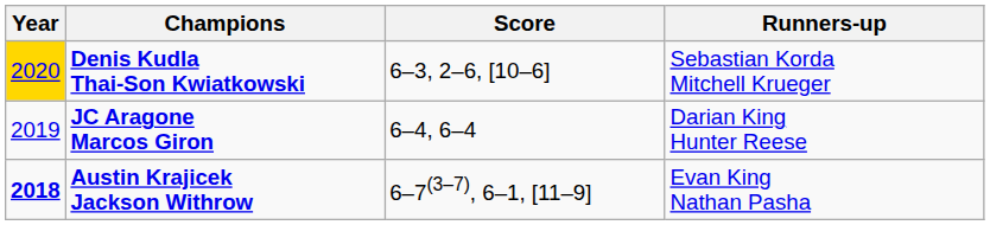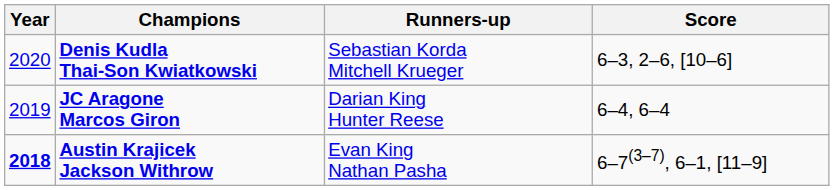 <table class="wikitable" style="font-size:90%">
 <tr>
 <th>Year</th>
 <th width="200">Champions</th>
+<th width="200">Runners-up</th>
 <th width="175">Score</th>
-<th width="200">Runners-up</th>
 </tr>
 <tr>
-<td style="background: gold;"><a href='#'>2020</a></td>
+<td><a href='#'>2020</a></td>
 <td> <strong><a href='#'>Denis Kudla</a></strong><br> <strong><a href='#'>Thai-Son Kwiatkowski</a></strong></td>
+<td> <a href='#'>Sebastian Korda</a><br> <a href='#'>Mitchell Krueger</a></td>
 <td>6–3, 2–6, [10–6]</td>
-<td> <a href='#'>Sebastian Korda</a><br> <a href='#'>Mitchell Krueger</a></td>
 </tr>
 <tr>
 <td><a href='#'>2019</a></td>
 <td> <strong><a href='#'>JC Aragone</a></strong><br> <strong><a href='#'>Marcos Giron</a></strong></td>
+<td> <a href='#'>Darian King</a><br> <a href='#'>Hunter Reese</a></td>
 <td>6–4, 6–4</td>
-<td> <a href='#'>Darian King</a><br> <a href='#'>Hunter Reese</a></td>
 </tr>
 <tr>
 <td><strong><a href='#'>2018</a></strong></td>
 <td> <strong><a href='#'>Austin Krajicek</a></strong><br> <strong><a href='#'>Jackson Withrow</a></strong></td>
+<td> <a href='#'>Evan King</a><br> <a href='#'>Nathan Pasha</a></td>
 <td>6–7<sup>(3–7)</sup>, 6–1, [11–9]</td>
-<td> <a href='#'>Evan King</a><br> <a href='#'>Nathan Pasha</a></td>
 </tr>
 </table>
